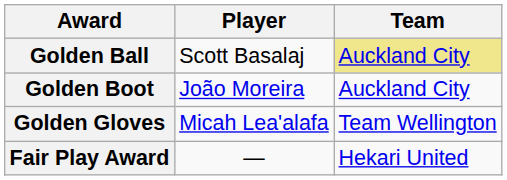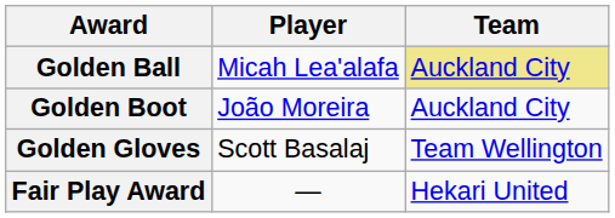 <table class="wikitable" style="text-align:center">
 <tr>
 <th>Award</th>
 <th>Player</th>
 <th>Team</th>
 </tr>
 <tr>
 <th>Golden Ball</th>
-<td align=left> Scott Basalaj</td>
+<td align=left> <a href='#'>Micah Lea'alafa</a></td>
 <td align=left style="background: khaki;"> <a href='#'>Auckland City</a></td>
 </tr>
 <tr>
 <th>Golden Boot</th>
 <td align=left> <a href='#'>João Moreira</a></td>
 <td align=left> <a href='#'>Auckland City</a></td>
 </tr>
 <tr>
 <th>Golden Gloves</th>
-<td align=left> <a href='#'>Micah Lea'alafa</a></td>
+<td align=left> Scott Basalaj</td>
 <td align=left> <a href='#'>Team Wellington</a></td>
 </tr>
 <tr>
 <th>Fair Play Award</th>
 <td>—</td>
 <td align=left> <a href='#'>Hekari United</a></td>
 </tr>
 </table>
